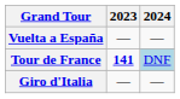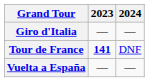 <table class="wikitable plainrowheaders">
 <tr>
 <th scope="col"><a href='#'>Grand Tour</a></th>
 <th scope="col">2023</th>
 <th scope="col">2024</th>
 </tr>
 <tr style="text-align:center;">
-<th scope="row"> <a href='#'>Vuelta a España</a></th>
+<th scope="row"> <a href='#'>Giro d'Italia</a></th>
 <td>—</td>
 <td>—</td>
 </tr>
 <tr style="text-align:center;">
 <th scope="row"> <a href='#'>Tour de France</a></th>
 <td><strong><a href='#'>141</a></strong></td>
-<td style="background: lightblue;"><a href='#'>DNF</a></td>
+<td><a href='#'>DNF</a></td>
 </tr>
 <tr style="text-align:center;">
-<th scope="row"> <a href='#'>Giro d'Italia</a></th>
+<th scope="row"> <a href='#'>Vuelta a España</a></th>
 <td>—</td>
 <td>—</td>
 </tr>
 </table>
